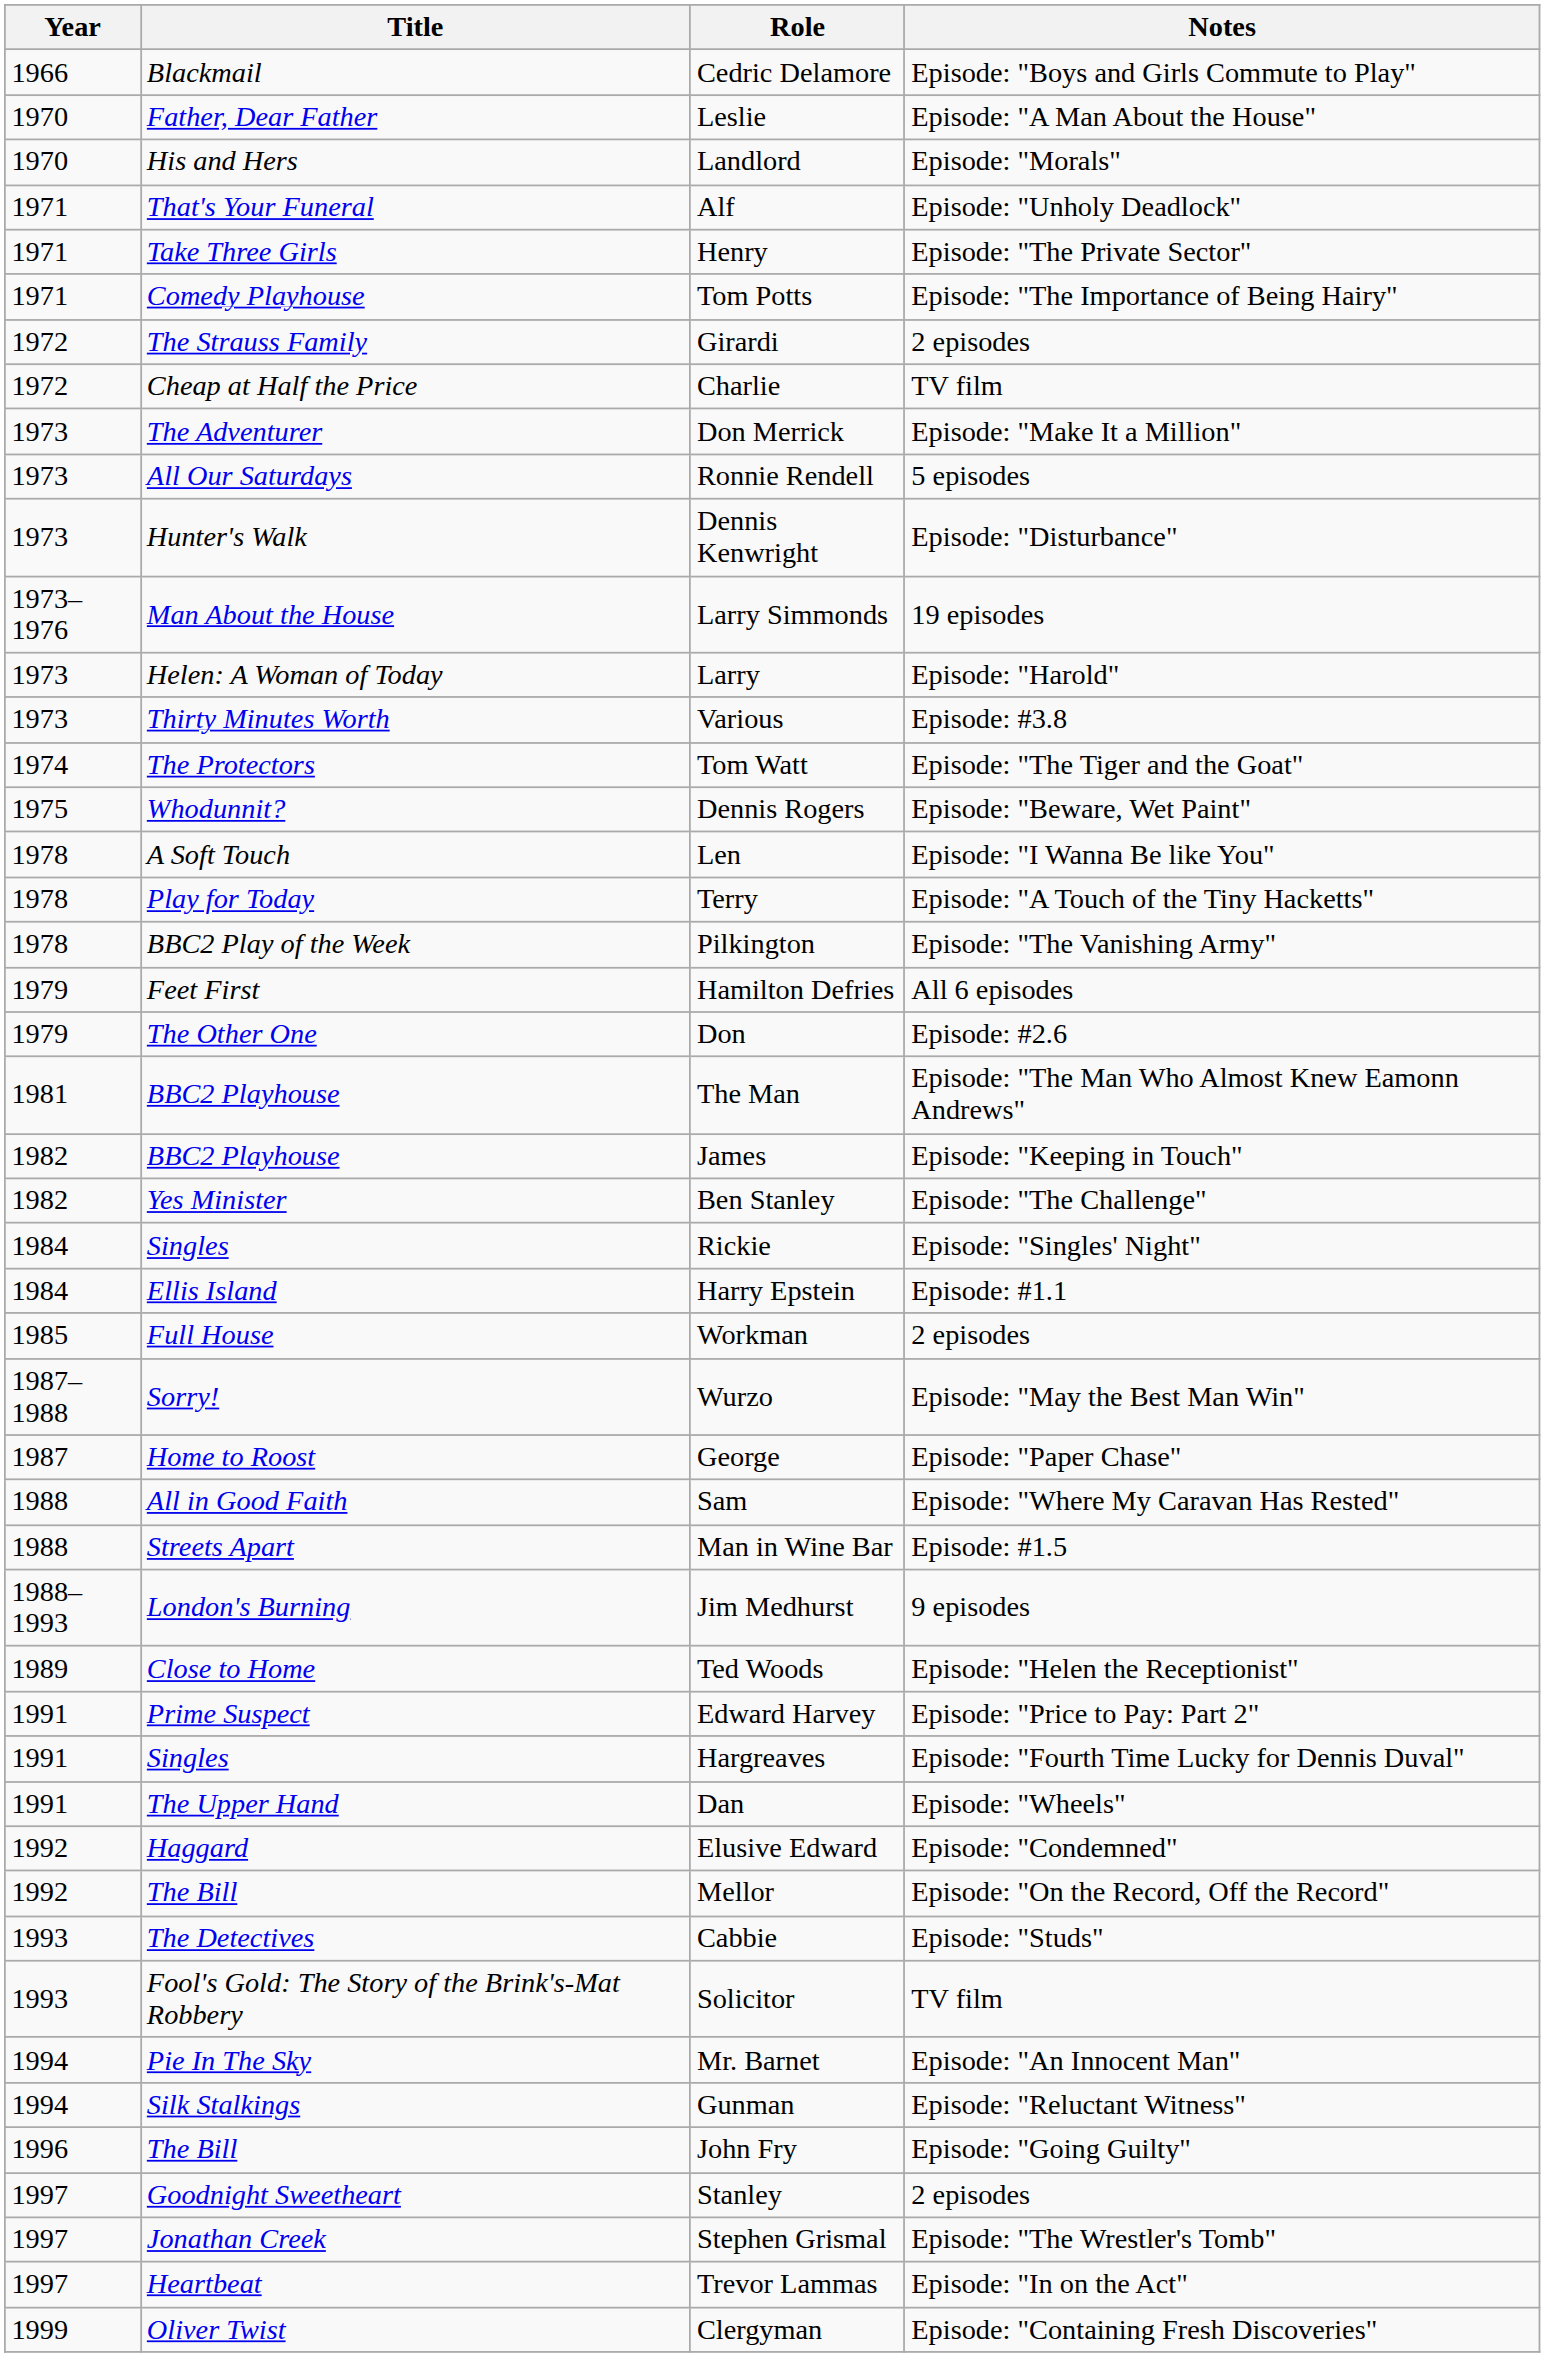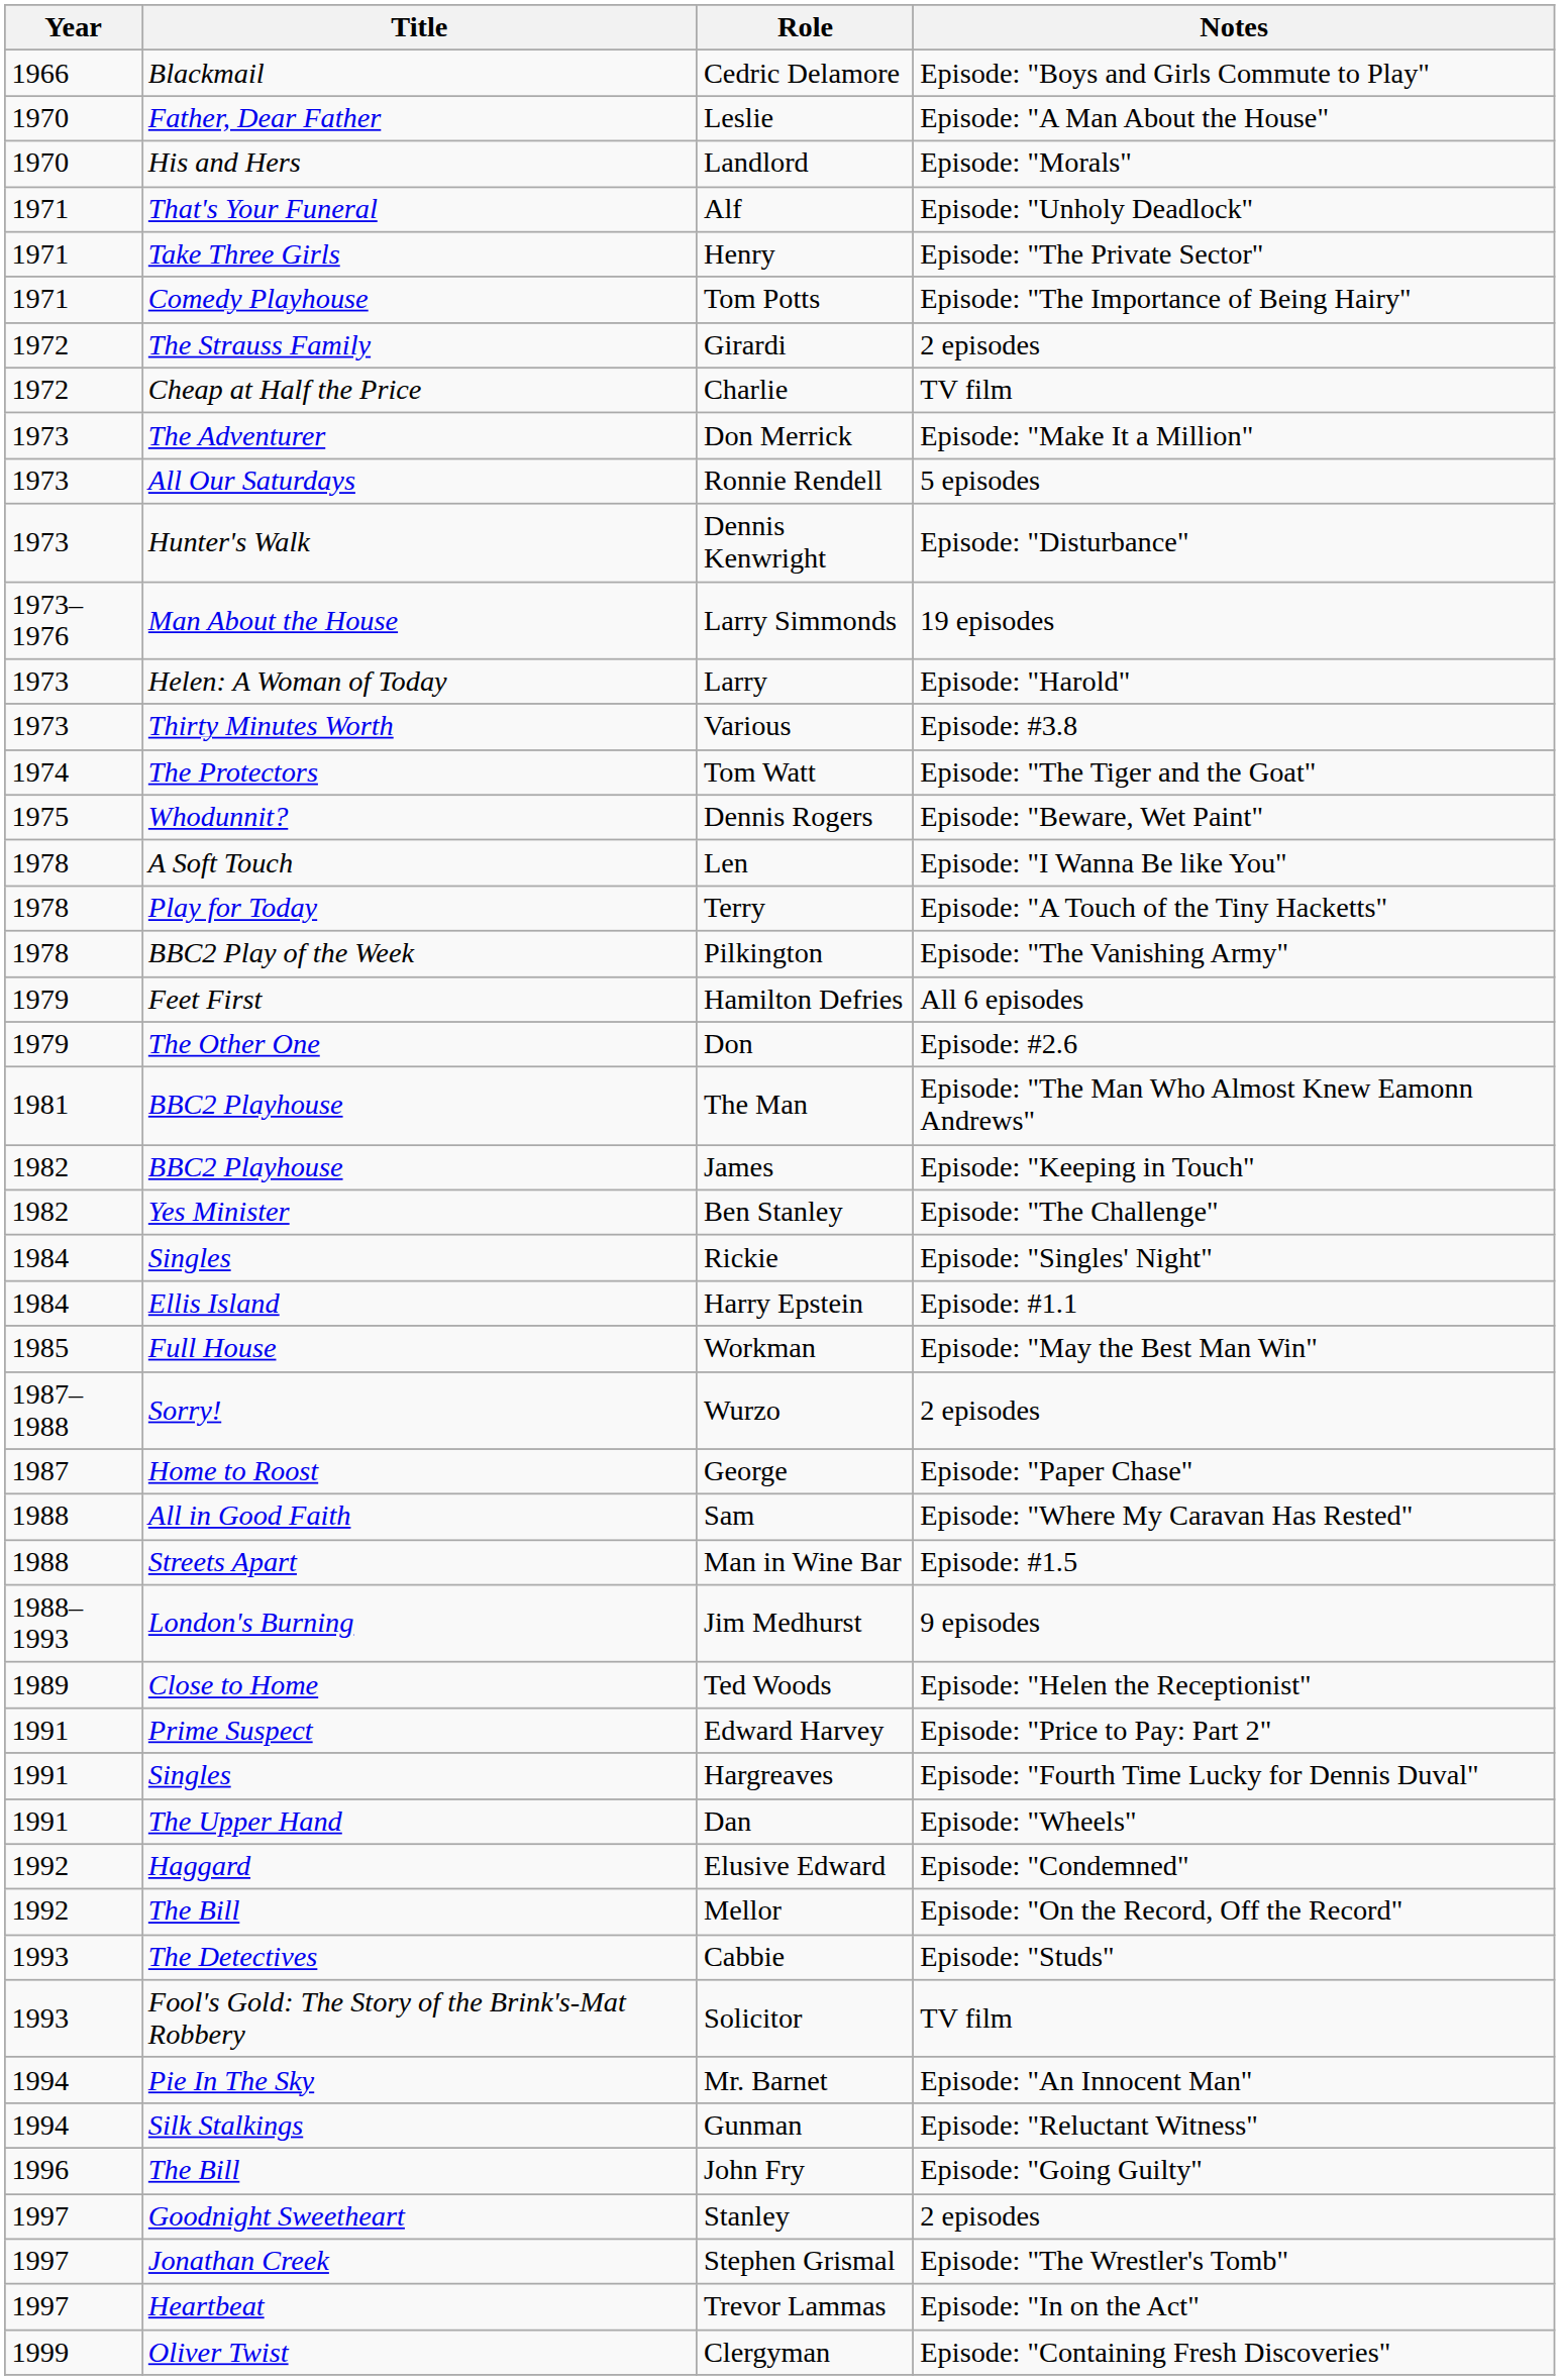 <table class="wikitable">
 <tr>
 <th>Year</th>
 <th>Title</th>
 <th>Role</th>
 <th>Notes</th>
 </tr>
 <tr>
 <td>1966</td>
 <td><em>Blackmail</em></td>
 <td>Cedric Delamore</td>
 <td>Episode: "Boys and Girls Commute to Play"</td>
 </tr>
 <tr>
 <td>1970</td>
 <td><em><a href='#'>Father, Dear Father</a></em></td>
 <td>Leslie</td>
 <td>Episode: "A Man About the House"</td>
 </tr>
 <tr>
 <td>1970</td>
 <td><em>His and Hers</em></td>
 <td>Landlord</td>
 <td>Episode: "Morals"</td>
 </tr>
 <tr>
 <td>1971</td>
 <td><em><a href='#'>That's Your Funeral</a></em></td>
 <td>Alf</td>
 <td>Episode: "Unholy Deadlock"</td>
 </tr>
 <tr>
 <td>1971</td>
 <td><em><a href='#'>Take Three Girls</a></em></td>
 <td>Henry</td>
 <td>Episode: "The Private Sector"</td>
 </tr>
 <tr>
 <td>1971</td>
 <td><em><a href='#'>Comedy Playhouse</a></em></td>
 <td>Tom Potts</td>
 <td>Episode: "The Importance of Being Hairy"</td>
 </tr>
 <tr>
 <td>1972</td>
 <td><em><a href='#'>The Strauss Family</a></em></td>
 <td>Girardi</td>
 <td>2 episodes</td>
 </tr>
 <tr>
 <td>1972</td>
 <td><em>Cheap at Half the Price</em></td>
 <td>Charlie</td>
 <td>TV film</td>
 </tr>
 <tr>
 <td>1973</td>
 <td><em><a href='#'>The Adventurer</a></em></td>
 <td>Don Merrick</td>
 <td>Episode: "Make It a Million"</td>
 </tr>
 <tr>
 <td>1973</td>
 <td><em><a href='#'>All Our Saturdays</a></em></td>
 <td>Ronnie Rendell</td>
 <td>5 episodes</td>
 </tr>
 <tr>
 <td>1973</td>
 <td><em>Hunter's Walk</em></td>
 <td>Dennis Kenwright</td>
 <td>Episode: "Disturbance"</td>
 </tr>
 <tr>
 <td>1973–1976</td>
 <td><em><a href='#'>Man About the House</a></em></td>
 <td>Larry Simmonds</td>
 <td>19 episodes</td>
 </tr>
 <tr>
 <td>1973</td>
 <td><em>Helen: A Woman of Today</em></td>
 <td>Larry</td>
 <td>Episode: "Harold"</td>
 </tr>
 <tr>
 <td>1973</td>
 <td><em><a href='#'>Thirty Minutes Worth</a></em></td>
 <td>Various</td>
 <td>Episode: #3.8</td>
 </tr>
 <tr>
 <td>1974</td>
 <td><em><a href='#'>The Protectors</a></em></td>
 <td>Tom Watt</td>
 <td>Episode: "The Tiger and the Goat"</td>
 </tr>
 <tr>
 <td>1975</td>
 <td><em><a href='#'>Whodunnit?</a></em></td>
 <td>Dennis Rogers</td>
 <td>Episode: "Beware, Wet Paint"</td>
 </tr>
 <tr>
 <td>1978</td>
 <td><em>A Soft Touch</em></td>
 <td>Len</td>
 <td>Episode: "I Wanna Be like You"</td>
 </tr>
 <tr>
 <td>1978</td>
 <td><em><a href='#'>Play for Today</a></em></td>
 <td>Terry</td>
 <td>Episode: "A Touch of the Tiny Hacketts"</td>
 </tr>
 <tr>
 <td>1978</td>
 <td><em>BBC2 Play of the Week</em></td>
 <td>Pilkington</td>
 <td>Episode: "The Vanishing Army"</td>
 </tr>
 <tr>
 <td>1979</td>
 <td><em>Feet First</em></td>
 <td>Hamilton Defries</td>
 <td>All 6 episodes</td>
 </tr>
 <tr>
 <td>1979</td>
 <td><em><a href='#'>The Other One</a></em></td>
 <td>Don</td>
 <td>Episode: #2.6</td>
 </tr>
 <tr>
 <td>1981</td>
 <td><em><a href='#'>BBC2 Playhouse</a></em></td>
 <td>The Man</td>
 <td>Episode: "The Man Who Almost Knew Eamonn Andrews"</td>
 </tr>
 <tr>
 <td>1982</td>
 <td><em><a href='#'>BBC2 Playhouse</a></em></td>
 <td>James</td>
 <td>Episode: "Keeping in Touch"</td>
 </tr>
 <tr>
 <td>1982</td>
 <td><em><a href='#'>Yes Minister</a> </em></td>
 <td>Ben Stanley</td>
 <td>Episode: "The Challenge"</td>
 </tr>
 <tr>
 <td>1984</td>
 <td><em><a href='#'>Singles</a></em></td>
 <td>Rickie</td>
 <td>Episode: "Singles' Night"</td>
 </tr>
 <tr>
 <td>1984</td>
 <td><em><a href='#'>Ellis Island</a></em></td>
 <td>Harry Epstein</td>
 <td>Episode: #1.1</td>
 </tr>
 <tr>
 <td>1985</td>
 <td><em><a href='#'>Full House</a></em></td>
 <td>Workman</td>
-<td>2 episodes</td>
+<td>Episode: "May the Best Man Win"</td>
 </tr>
 <tr>
 <td>1987–1988</td>
 <td><em><a href='#'>Sorry!</a></em></td>
 <td>Wurzo</td>
-<td>Episode: "May the Best Man Win"</td>
+<td>2 episodes</td>
 </tr>
 <tr>
 <td>1987</td>
 <td><em><a href='#'>Home to Roost</a></em></td>
 <td>George</td>
 <td>Episode: "Paper Chase"</td>
 </tr>
 <tr>
 <td>1988</td>
 <td><em><a href='#'>All in Good Faith</a></em></td>
 <td>Sam</td>
 <td>Episode: "Where My Caravan Has Rested"</td>
 </tr>
 <tr>
 <td>1988</td>
 <td><em><a href='#'>Streets Apart</a></em></td>
 <td>Man in Wine Bar</td>
 <td>Episode: #1.5</td>
 </tr>
 <tr>
 <td>1988–1993</td>
 <td><em><a href='#'>London's Burning</a></em></td>
 <td>Jim Medhurst</td>
 <td>9 episodes</td>
 </tr>
 <tr>
 <td>1989</td>
 <td><em><a href='#'>Close to Home</a></em></td>
 <td>Ted Woods</td>
 <td>Episode: "Helen the Receptionist"</td>
 </tr>
 <tr>
 <td>1991</td>
 <td><em><a href='#'>Prime Suspect</a></em></td>
 <td>Edward Harvey</td>
 <td>Episode: "Price to Pay: Part 2"</td>
 </tr>
 <tr>
 <td>1991</td>
 <td><em><a href='#'>Singles</a></em></td>
 <td>Hargreaves</td>
 <td>Episode: "Fourth Time Lucky for Dennis Duval"</td>
 </tr>
 <tr>
 <td>1991</td>
 <td><em><a href='#'>The Upper Hand</a></em></td>
 <td>Dan</td>
 <td>Episode: "Wheels"</td>
 </tr>
 <tr>
 <td>1992</td>
 <td><em><a href='#'>Haggard</a></em></td>
 <td>Elusive Edward</td>
 <td>Episode: "Condemned"</td>
 </tr>
 <tr>
 <td>1992</td>
 <td><em><a href='#'>The Bill</a></em></td>
 <td>Mellor</td>
 <td>Episode: "On the Record, Off the Record"</td>
 </tr>
 <tr>
 <td>1993</td>
 <td><em><a href='#'>The Detectives</a></em></td>
 <td>Cabbie</td>
 <td>Episode: "Studs"</td>
 </tr>
 <tr>
 <td>1993</td>
 <td><em>Fool's Gold: The Story of the Brink's-Mat Robbery</em></td>
 <td>Solicitor</td>
 <td>TV film</td>
 </tr>
 <tr>
 <td>1994</td>
 <td><em><a href='#'>Pie In The Sky</a></em></td>
 <td>Mr. Barnet</td>
 <td>Episode: "An Innocent Man"</td>
 </tr>
 <tr>
 <td>1994</td>
 <td><em><a href='#'>Silk Stalkings</a></em></td>
 <td>Gunman</td>
 <td>Episode: "Reluctant Witness"</td>
 </tr>
 <tr>
 <td>1996</td>
 <td><em><a href='#'>The Bill</a></em></td>
 <td>John Fry</td>
 <td>Episode: "Going Guilty"</td>
 </tr>
 <tr>
 <td>1997</td>
 <td><em><a href='#'>Goodnight Sweetheart</a></em></td>
 <td>Stanley</td>
 <td>2 episodes</td>
 </tr>
 <tr>
 <td>1997</td>
 <td><em><a href='#'>Jonathan Creek</a></em></td>
 <td>Stephen Grismal</td>
 <td>Episode: "The Wrestler's Tomb"</td>
 </tr>
 <tr>
 <td>1997</td>
 <td><em><a href='#'>Heartbeat</a></em></td>
 <td>Trevor Lammas</td>
 <td>Episode: "In on the Act"</td>
 </tr>
 <tr>
 <td>1999</td>
 <td><em><a href='#'>Oliver Twist</a></em></td>
 <td>Clergyman</td>
 <td>Episode: "Containing Fresh Discoveries"</td>
 </tr>
 </table>
